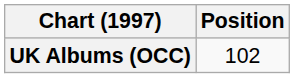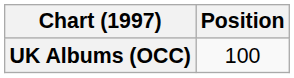 <table class="wikitable plainrowheaders" style="text-align:center">
 <tr>
 <th scope="col">Chart (1997)</th>
 <th scope="col">Position</th>
 </tr>
 <tr>
 <th scope="row">UK Albums (OCC)</th>
-<td>102</td>
+<td>100</td>
 </tr>
 </table>
